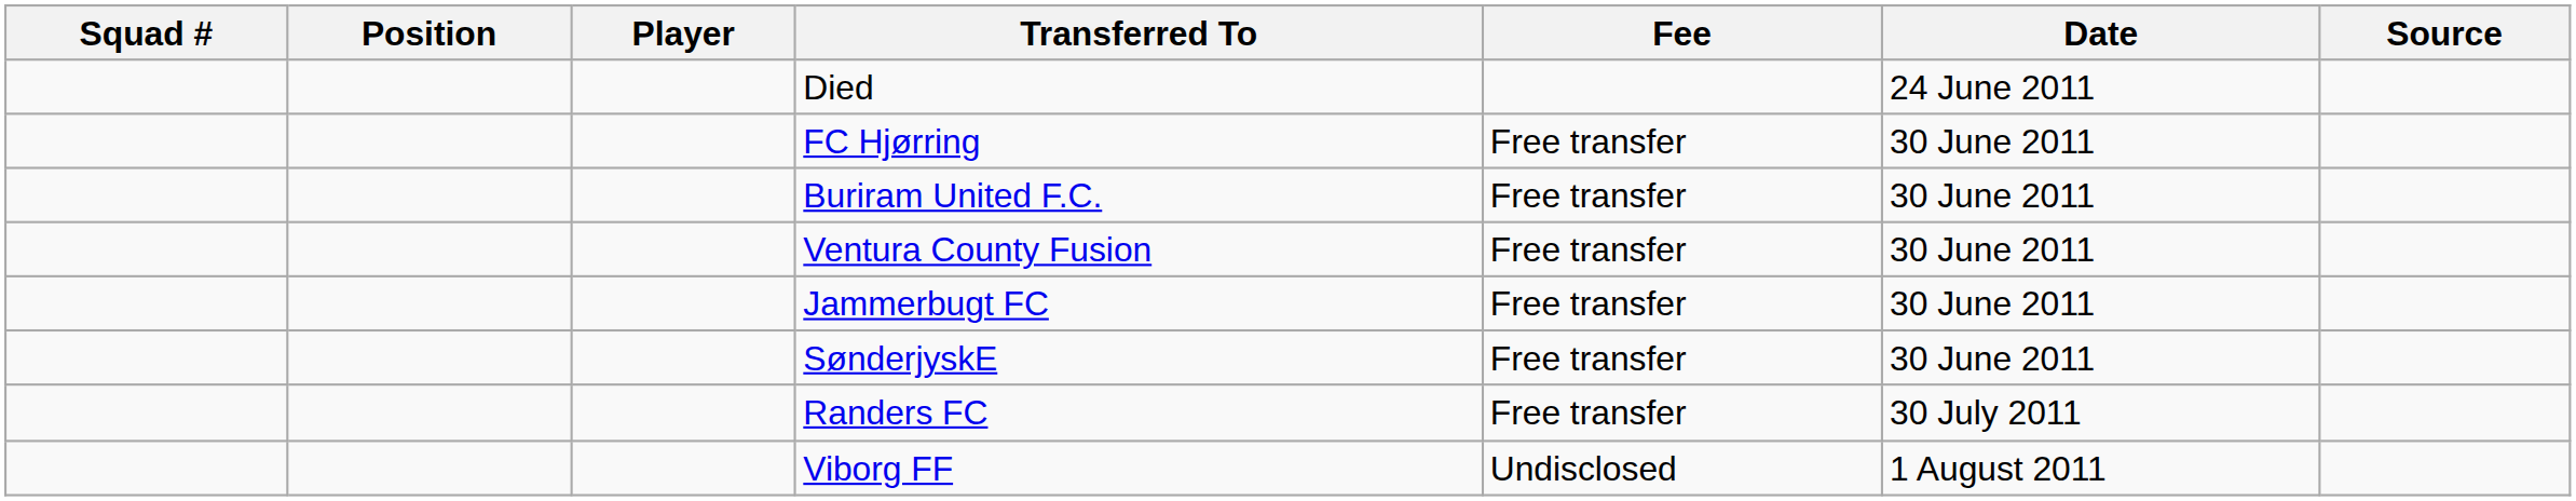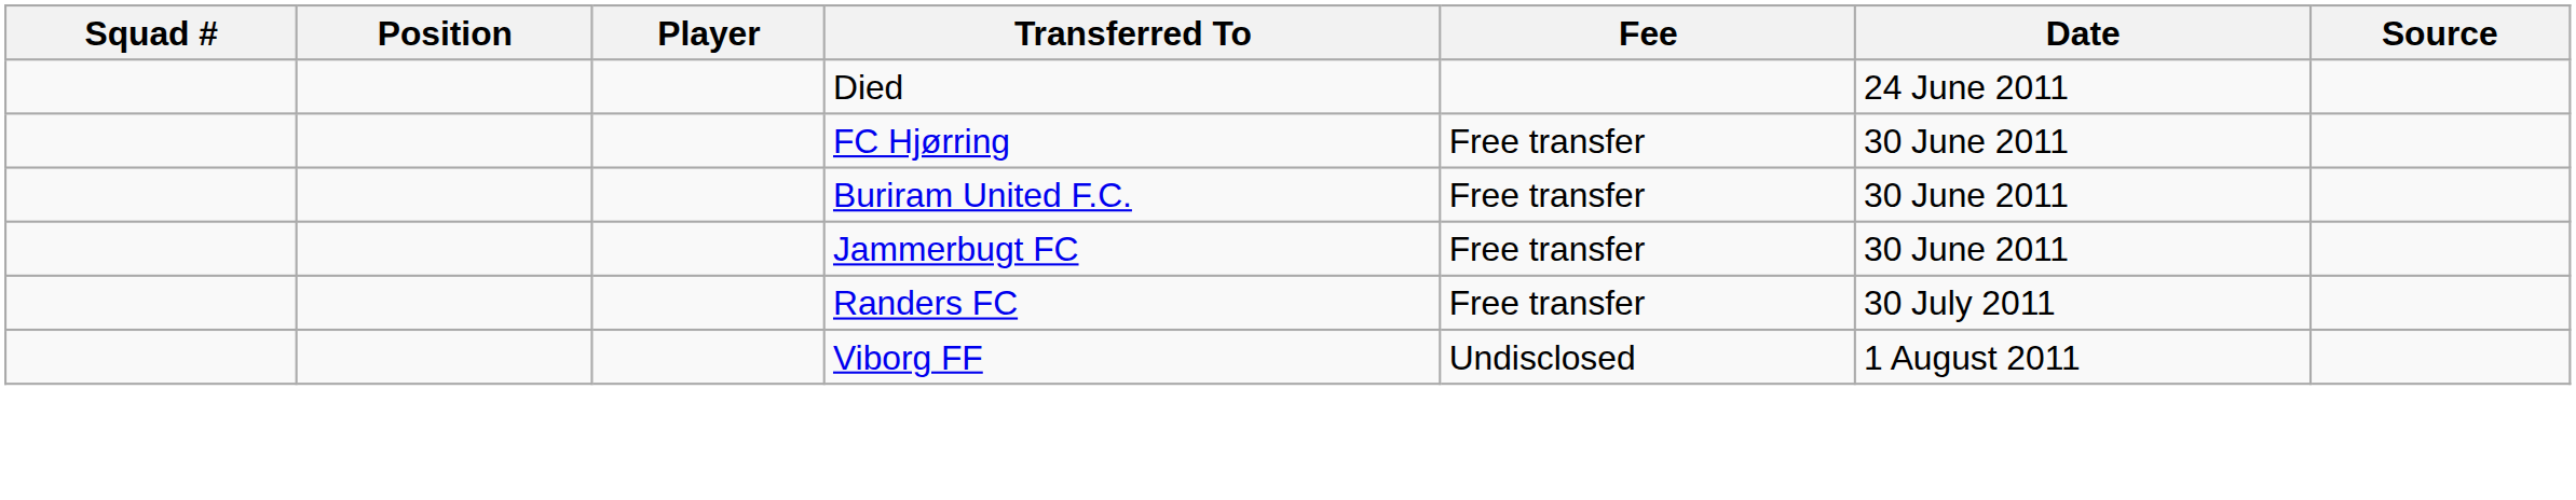 <table class="wikitable sortable" style="width:90%; text-align:center; font-size:95%; text-align:left;">
 <tr>
 <th>Squad #</th>
 <th>Position</th>
 <th>Player</th>
 <th>Transferred To</th>
 <th>Fee</th>
 <th>Date</th>
 <th>Source</th>
 </tr>
 <tr>
 <td></td>
 <td></td>
 <td></td>
 <td>Died</td>
 <td></td>
 <td>24 June 2011</td>
 <td></td>
 </tr>
 <tr>
 <td></td>
 <td></td>
 <td></td>
 <td> <a href='#'>FC Hjørring</a></td>
 <td>Free transfer</td>
 <td>30 June 2011</td>
 <td></td>
 </tr>
 <tr>
 <td></td>
 <td></td>
 <td></td>
 <td> <a href='#'>Buriram United F.C.</a></td>
 <td>Free transfer</td>
 <td>30 June 2011</td>
 <td></td>
 </tr>
 <tr>
 <td></td>
 <td></td>
 <td></td>
-<td> <a href='#'>Ventura County Fusion</a></td>
-<td>Free transfer</td>
-<td>30 June 2011</td>
-<td></td>
-</tr>
-<tr>
-<td></td>
-<td></td>
-<td></td>
 <td> <a href='#'>Jammerbugt FC</a></td>
-<td>Free transfer</td>
-<td>30 June 2011</td>
-<td></td>
-</tr>
-<tr>
-<td></td>
-<td></td>
-<td></td>
-<td> <a href='#'>SønderjyskE</a></td>
 <td>Free transfer</td>
 <td>30 June 2011</td>
 <td></td>
 </tr>
 <tr>
 <td></td>
 <td></td>
 <td></td>
 <td> <a href='#'>Randers FC</a></td>
 <td>Free transfer</td>
 <td>30 July 2011</td>
 <td></td>
 </tr>
 <tr>
 <td></td>
 <td></td>
 <td></td>
 <td> <a href='#'>Viborg FF</a></td>
 <td>Undisclosed</td>
 <td>1 August 2011</td>
 <td></td>
 </tr>
 </table>
